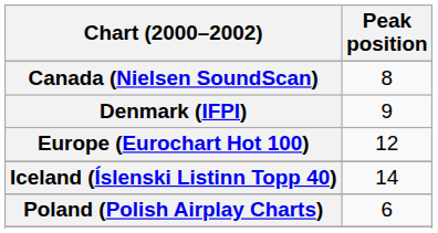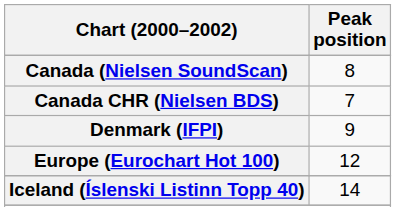 <table class="wikitable sortable plainrowheaders" style="text-align:center">
 <tr>
 <th>Chart (2000–2002)</th>
 <th>Peak<br>position</th>
 </tr>
 <tr>
 </tr>
 <tr>
 </tr>
 <tr>
 </tr>
 <tr>
 </tr>
 <tr>
 </tr>
 <tr>
 <th scope="row">Canada (<a href='#'>Nielsen SoundScan</a>)</th>
 <td>8</td>
+</tr>
+<tr>
+<th scope="row">Canada CHR (<a href='#'>Nielsen BDS</a>)</th>
+<td style="text-align:center">7</td>
 </tr>
 <tr>
 <th scope="row">Denmark (<a href='#'>IFPI</a>)</th>
 <td>9</td>
 </tr>
 <tr>
 <th scope="row">Europe (<a href='#'>Eurochart Hot 100</a>)</th>
 <td>12</td>
 </tr>
 <tr>
 </tr>
 <tr>
 </tr>
 <tr>
 </tr>
 <tr>
 <th scope="row">Iceland (<a href='#'>Íslenski Listinn Topp 40</a>)</th>
 <td>14</td>
 </tr>
 <tr>
 </tr>
 <tr>
 </tr>
 <tr>
 </tr>
 <tr>
 </tr>
 <tr>
 </tr>
 <tr>
 </tr>
 <tr>
-<th scope="row">Poland (<a href='#'>Polish Airplay Charts</a>)</th>
-<td>6</td>
-</tr>
-<tr>
 </tr>
 <tr>
 </tr>
 <tr>
 </tr>
 <tr>
 </tr>
 <tr>
 </tr>
 <tr>
 </tr>
 <tr>
 </tr>
 <tr>
 </tr>
 <tr>
 </tr>
 </table>
